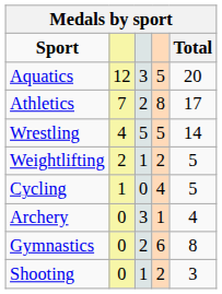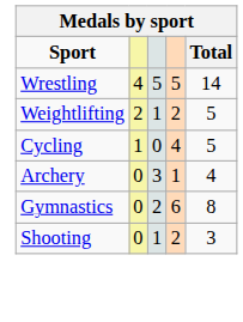 <table class="wikitable" style="float:right;">
 <tr>
 <th colspan=5><strong>Medals by sport</strong></th>
 </tr>
 <tr align=center>
 <td><strong>Sport</strong></td>
 <th style="background:#f7f6a8;"></th>
 <th style="background:#dce5e5;"></th>
 <th style="background:#ffdab9;"></th>
 <th><strong>Total</strong></th>
-</tr>
-<tr align=center>
-<td align=left><a href='#'>Aquatics</a></td>
-<td style="background:#f7f6a8;">12</td>
-<td style="background:#dce5e5;">3</td>
-<td style="background:#ffdab9;">5</td>
-<td>20</td>
-</tr>
-<tr align=center>
-<td align=left><a href='#'>Athletics</a></td>
-<td style="background:#f7f6a8;">7</td>
-<td style="background:#dce5e5;">2</td>
-<td style="background:#ffdab9;">8</td>
-<td>17</td>
 </tr>
 <tr align=center>
 <td align=left><a href='#'>Wrestling</a></td>
 <td style="background:#f7f6a8;">4</td>
 <td style="background:#dce5e5;">5</td>
 <td style="background:#ffdab9;">5</td>
 <td>14</td>
 </tr>
 <tr align=center>
 <td align=left><a href='#'>Weightlifting</a></td>
 <td style="background:#f7f6a8;">2</td>
 <td style="background:#dce5e5;">1</td>
 <td style="background:#ffdab9;">2</td>
 <td>5</td>
 </tr>
 <tr align=center>
 <td align=left><a href='#'>Cycling</a></td>
 <td style="background:#f7f6a8;">1</td>
 <td style="background:#dce5e5;">0</td>
 <td style="background:#ffdab9;">4</td>
 <td>5</td>
 </tr>
 <tr align=center>
 <td align=left><a href='#'>Archery</a></td>
 <td style="background:#f7f6a8;">0</td>
 <td style="background:#dce5e5;">3</td>
 <td style="background:#ffdab9;">1</td>
 <td>4</td>
 </tr>
 <tr align=center>
 <td align=left><a href='#'>Gymnastics</a></td>
 <td style="background:#f7f6a8;">0</td>
 <td style="background:#dce5e5;">2</td>
 <td style="background:#ffdab9;">6</td>
 <td>8</td>
 </tr>
 <tr align=center>
 <td align=left><a href='#'>Shooting</a></td>
 <td style="background:#f7f6a8;">0</td>
 <td style="background:#dce5e5;">1</td>
 <td style="background:#ffdab9;">2</td>
 <td>3</td>
 </tr>
 </table>
